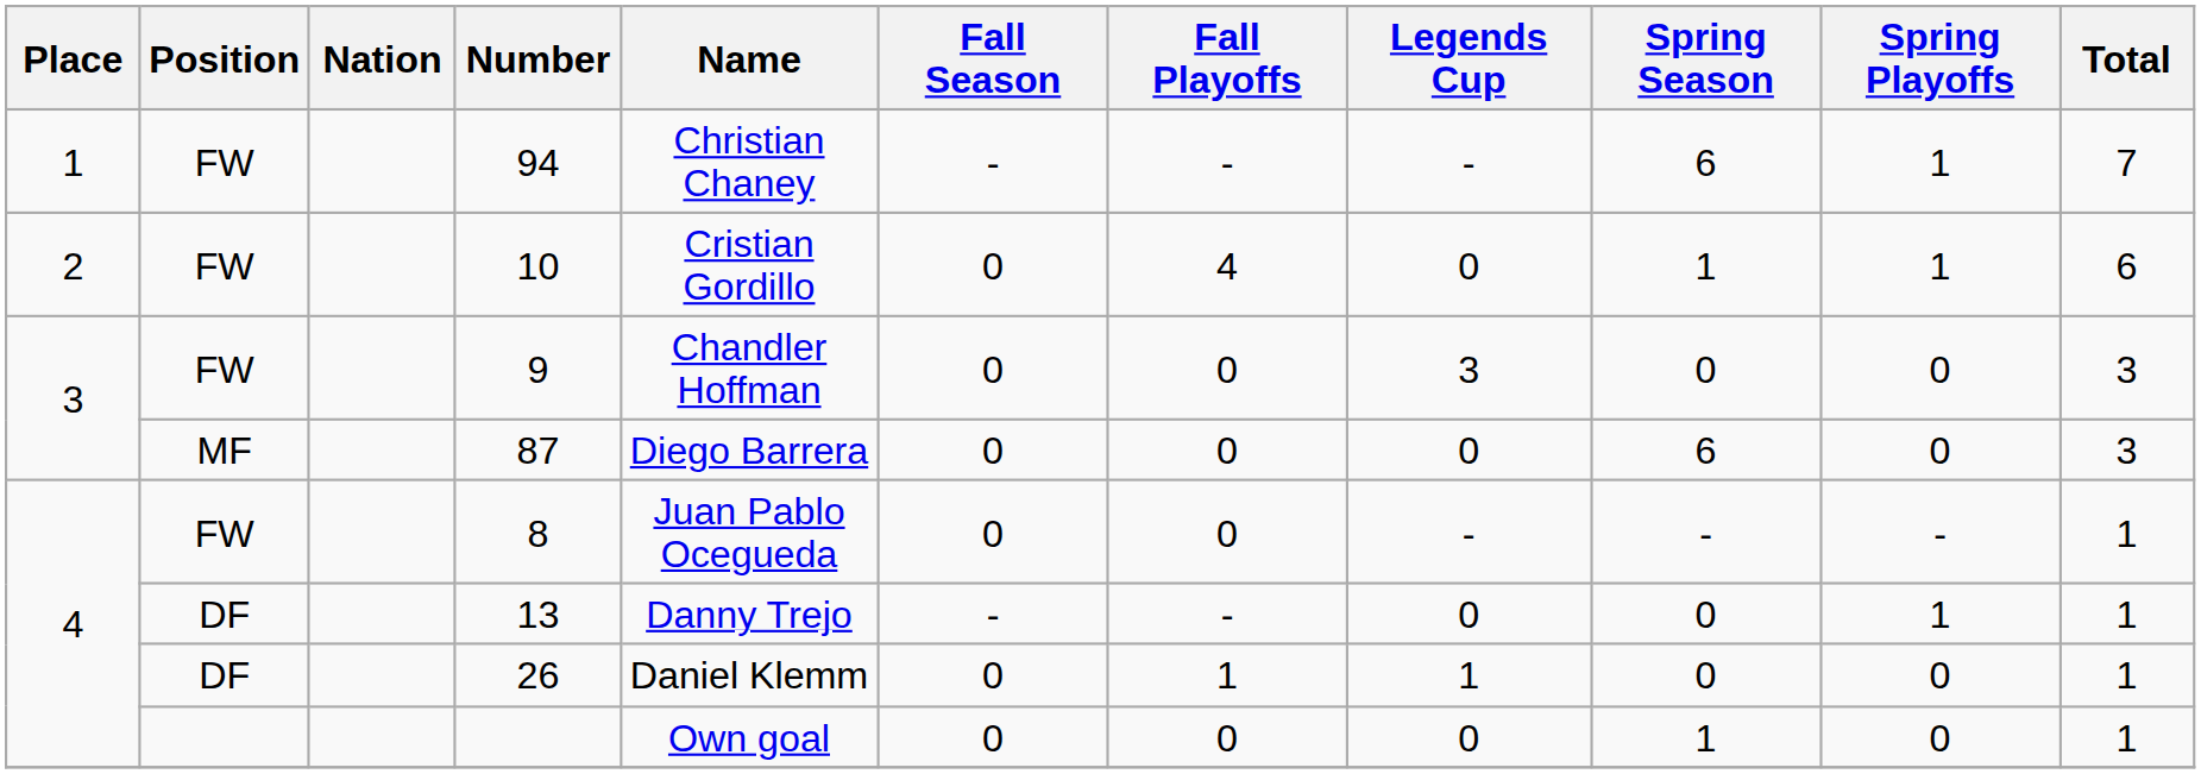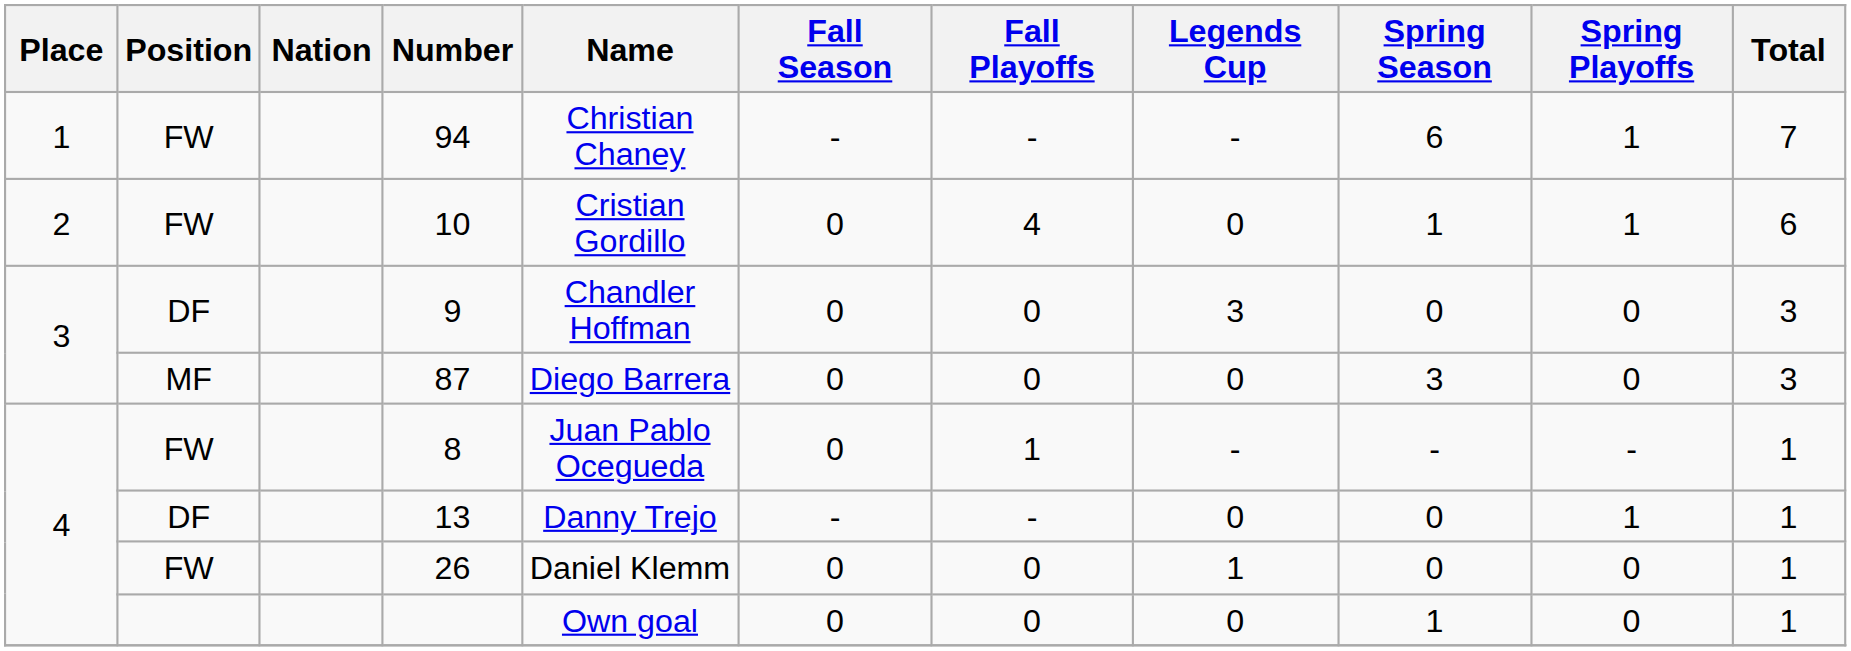 <table class="wikitable" style="font-size: 95%; text-align: center;">
 <tr>
 <th width=60>Place</th>
 <th width=60>Position</th>
 <th width=60>Nation</th>
 <th width=60>Number</th>
 <th width=150>Name</th>
 <th width=150><a href='#'>Fall Season</a></th>
 <th width=150><a href='#'>Fall Playoffs</a></th>
 <th width=150><a href='#'>Legends Cup</a></th>
 <th width=150><a href='#'>Spring Season</a></th>
 <th width=150><a href='#'>Spring Playoffs</a></th>
 <th width=70><strong>Total</strong></th>
 </tr>
 <tr>
 <td>1</td>
 <td>FW</td>
 <td></td>
 <td>94</td>
 <td><a href='#'>Christian Chaney</a></td>
 <td>-</td>
 <td>-</td>
 <td>-</td>
 <td>6</td>
 <td>1</td>
 <td>7</td>
 </tr>
 <tr>
 <td>2</td>
 <td>FW</td>
 <td></td>
 <td>10</td>
 <td><a href='#'>Cristian Gordillo</a></td>
 <td>0</td>
 <td>4</td>
 <td>0</td>
 <td>1</td>
 <td>1</td>
 <td>6</td>
 </tr>
 <tr>
 <td rowspan="2">3</td>
-<td>FW</td>
+<td>DF</td>
 <td></td>
 <td>9</td>
 <td><a href='#'>Chandler Hoffman</a></td>
 <td>0</td>
 <td>0</td>
 <td>3</td>
 <td>0</td>
 <td>0</td>
 <td>3</td>
 </tr>
 <tr>
 <td>MF</td>
 <td></td>
 <td>87</td>
 <td><a href='#'>Diego Barrera</a></td>
 <td>0</td>
 <td>0</td>
 <td>0</td>
-<td>6</td>
+<td>3</td>
 <td>0</td>
 <td>3</td>
 </tr>
 <tr>
 <td rowspan="4">4</td>
 <td>FW</td>
 <td></td>
 <td>8</td>
 <td><a href='#'>Juan Pablo Ocegueda</a></td>
 <td>0</td>
-<td>0</td>
+<td>1</td>
 <td>-</td>
 <td>-</td>
 <td>-</td>
 <td>1</td>
 </tr>
 <tr>
 <td>DF</td>
 <td></td>
 <td>13</td>
 <td><a href='#'>Danny Trejo</a></td>
 <td>-</td>
 <td>-</td>
 <td>0</td>
 <td>0</td>
 <td>1</td>
 <td>1</td>
 </tr>
 <tr>
-<td>DF</td>
+<td>FW</td>
 <td></td>
 <td>26</td>
 <td>Daniel Klemm</td>
 <td>0</td>
-<td>1</td>
+<td>0</td>
 <td>1</td>
 <td>0</td>
 <td>0</td>
 <td>1</td>
 </tr>
 <tr>
 <td></td>
 <td></td>
 <td></td>
 <td><a href='#'>Own goal</a></td>
 <td>0</td>
 <td>0</td>
 <td>0</td>
 <td>1</td>
 <td>0</td>
 <td>1</td>
 </tr>
 <tr>
 </tr>
 </table>
